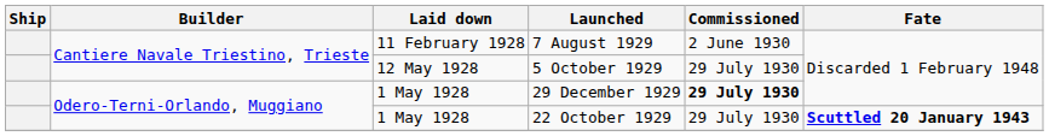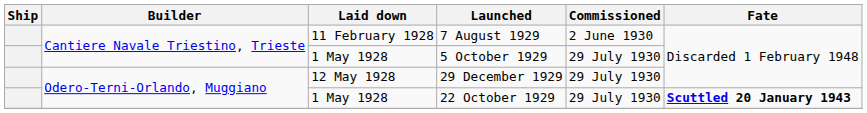 <table class="wikitable plainrowheaders">
 <tr>
 <th scope="col">Ship</th>
 <th scope="col">Builder</th>
 <th scope="col">Laid down</th>
 <th scope="col">Launched</th>
 <th scope="col">Commissioned</th>
 <th scope="col">Fate</th>
 </tr>
 <tr>
 <th scope="row"></th>
 <td rowspan=2><a href='#'>Cantiere Navale Triestino</a>, <a href='#'>Trieste</a></td>
 <td>11 February 1928</td>
 <td>7 August 1929</td>
 <td>2 June 1930</td>
 <td rowspan=3>Discarded 1 February 1948</td>
 </tr>
 <tr>
 <th scope="row"></th>
-<td>12 May 1928</td>
+<td>1 May 1928</td>
 <td>5 October 1929</td>
 <td>29 July 1930</td>
 </tr>
 <tr>
 <th scope="row"></th>
 <td rowspan=2><a href='#'>Odero-Terni-Orlando</a>, <a href='#'>Muggiano</a></td>
-<td>1 May 1928</td>
+<td>12 May 1928</td>
 <td>29 December 1929</td>
-<td><strong>29 July 1930</strong></td>
+<td>29 July 1930</td>
 </tr>
 <tr>
 <th scope="row"></th>
 <td>1 May 1928</td>
 <td>22 October 1929</td>
 <td>29 July 1930</td>
 <td><strong><a href='#'>Scuttled</a> 20 January 1943</strong></td>
 </tr>
 <tr>
 </tr>
 </table>
